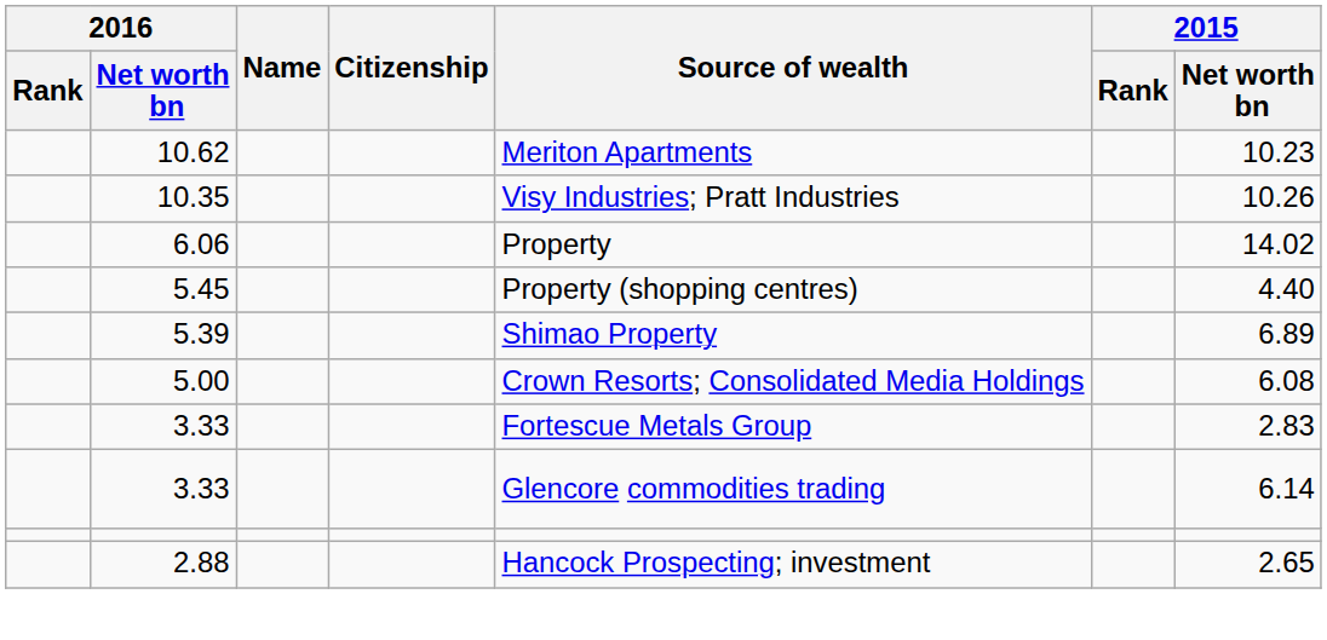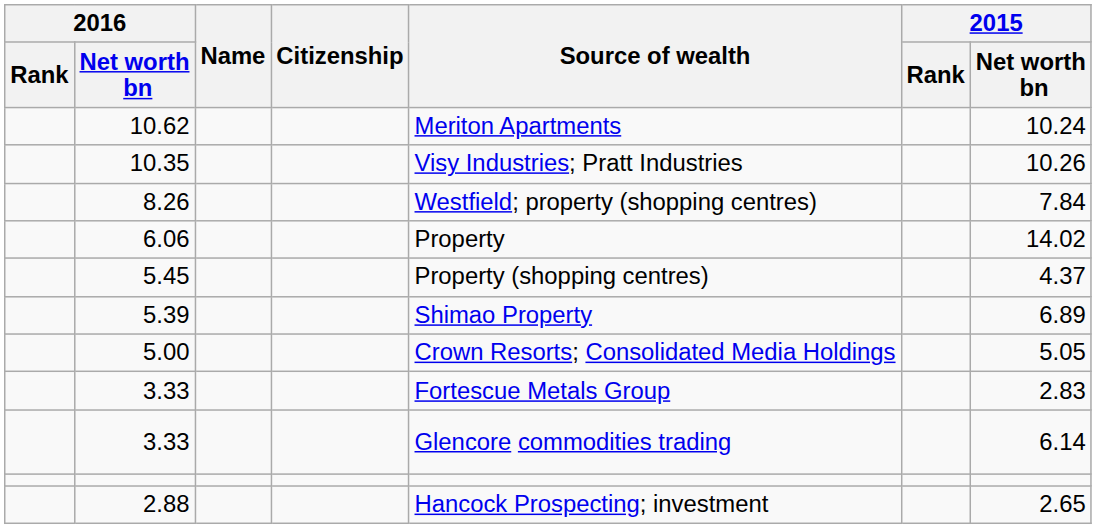 <table class="wikitable sortable">
 <tr>
 <th colspan=2>2016</th>
 <th rowspan=2>Name</th>
 <th rowspan=2>Citizenship</th>
 <th rowspan=2>Source of wealth</th>
 <th colspan=2><a href='#'>2015</a></th>
 </tr>
 <tr>
 <th>Rank</th>
 <th><a href='#'>Net worth</a><br> <a href='#'>bn</a></th>
 <th>Rank</th>
 <th>Net worth<br> bn</th>
 </tr>
 <tr>
 <td align="center"> </td>
 <td align="right">10.62 </td>
 <td> </td>
 <td></td>
 <td><a href='#'>Meriton Apartments</a></td>
 <td align="center"> </td>
-<td align="right">10.23 </td>
+<td align="right">10.24 </td>
 </tr>
 <tr>
 <td align="center"> </td>
 <td align="right">10.35 </td>
 <td></td>
 <td></td>
 <td><a href='#'>Visy Industries</a>; Pratt Industries</td>
 <td align="center"> </td>
 <td align="right">10.26 </td>
+</tr>
+<tr>
+<td align="center"> </td>
+<td align="right">8.26 </td>
+<td> </td>
+<td></td>
+<td><a href='#'>Westfield</a>; property (shopping centres)</td>
+<td align="center"> </td>
+<td align="right">7.84 </td>
 </tr>
 <tr>
 <td align="center"> </td>
 <td align="right">6.06 </td>
 <td></td>
 <td></td>
 <td>Property</td>
 <td align="center"> </td>
 <td align="right">14.02 </td>
 </tr>
 <tr>
 <td align="center"> </td>
 <td align="right">5.45 </td>
 <td> </td>
 <td></td>
 <td>Property (shopping centres)</td>
 <td align="center"> </td>
-<td align="right">4.40 </td>
+<td align="right">4.37 </td>
 </tr>
 <tr>
 <td align="center"> </td>
 <td align="right">5.39 </td>
 <td></td>
 <td><br></td>
 <td><a href='#'>Shimao Property</a></td>
 <td align="center"> </td>
 <td align="right">6.89 </td>
 </tr>
 <tr>
 <td align="center"> </td>
 <td align="right">5.00 </td>
 <td></td>
 <td></td>
 <td><a href='#'>Crown Resorts</a>; <a href='#'>Consolidated Media Holdings</a></td>
 <td align="center"> </td>
-<td align="right">6.08 </td>
+<td align="right">5.05 </td>
 </tr>
 <tr>
 <td align="center"> </td>
 <td align="right">3.33 </td>
 <td></td>
 <td></td>
 <td><a href='#'>Fortescue Metals Group</a></td>
 <td align="center"> </td>
 <td align="right">2.83 </td>
 </tr>
 <tr>
 <td align="center"> </td>
 <td align="right">3.33 </td>
 <td></td>
 <td><br><br></td>
 <td><a href='#'>Glencore</a> <a href='#'>commodities trading</a></td>
 <td align="center"> </td>
 <td align="right">6.14 </td>
 </tr>
 <tr>
 <td align="center"></td>
 <td align="right"></td>
 <td></td>
 <td></td>
 <td></td>
 <td align="center"></td>
 <td align="right"></td>
 </tr>
 <tr>
 <td align="center"> </td>
 <td align="right">2.88 </td>
 <td> </td>
 <td></td>
 <td><a href='#'>Hancock Prospecting</a>; investment</td>
 <td align="center"> </td>
 <td align="right">2.65 </td>
 </tr>
 </table>
